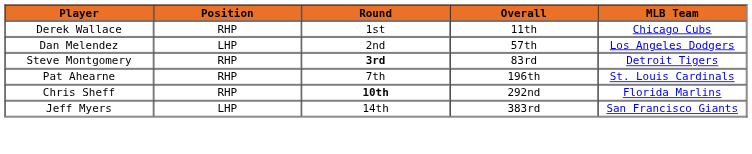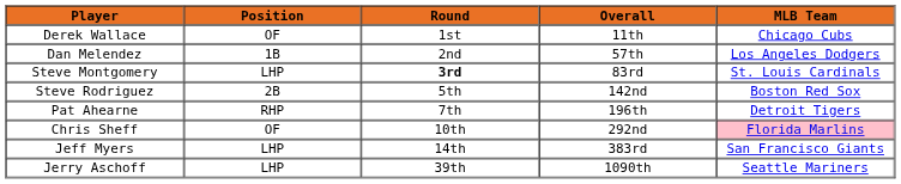 <table cellpadding="1" border="1" cellspacing="0" width="70%">
 <tr>
 <th bgcolor="#ea7125" width="20%"><span>Player</span></th>
 <th bgcolor="#ea7125" width="20%"><span>Position</span></th>
 <th bgcolor="#ea7125" width="20%"><span>Round</span></th>
 <th bgcolor="#ea7125" width="20%"><span>Overall</span></th>
 <th bgcolor="#ea7125" width="20%"><span>MLB Team</span></th>
 </tr>
 <tr align="center">
 <td>Derek Wallace</td>
-<td>RHP</td>
+<td>OF</td>
 <td>1st</td>
 <td>11th</td>
 <td><a href='#'>Chicago Cubs</a></td>
 </tr>
 <tr align="center">
 <td>Dan Melendez</td>
-<td>LHP</td>
+<td>1B</td>
 <td>2nd</td>
 <td>57th</td>
 <td><a href='#'>Los Angeles Dodgers</a></td>
 </tr>
 <tr align="center">
 <td>Steve Montgomery</td>
-<td>RHP</td>
+<td>LHP</td>
 <td><strong>3rd</strong></td>
 <td>83rd</td>
-<td><a href='#'>Detroit Tigers</a></td>
+<td><a href='#'>St. Louis Cardinals</a></td>
+</tr>
+<tr align="center">
+<td>Steve Rodriguez</td>
+<td>2B</td>
+<td>5th</td>
+<td>142nd</td>
+<td><a href='#'>Boston Red Sox</a></td>
 </tr>
 <tr align="center">
 <td>Pat Ahearne</td>
 <td>RHP</td>
 <td>7th</td>
 <td>196th</td>
-<td><a href='#'>St. Louis Cardinals</a></td>
+<td><a href='#'>Detroit Tigers</a></td>
 </tr>
 <tr align="center">
 <td>Chris Sheff</td>
-<td>RHP</td>
-<td><strong>10th</strong></td>
+<td>OF</td>
+<td>10th</td>
 <td>292nd</td>
-<td><a href='#'>Florida Marlins</a></td>
+<td style="background: pink;"><a href='#'>Florida Marlins</a></td>
 </tr>
 <tr align="center">
 <td>Jeff Myers</td>
 <td>LHP</td>
 <td>14th</td>
 <td>383rd</td>
 <td><a href='#'>San Francisco Giants</a></td>
 </tr>
+<tr align="center">
+<td>Jerry Aschoff</td>
+<td>LHP</td>
+<td>39th</td>
+<td>1090th</td>
+<td><a href='#'>Seattle Mariners</a></td>
+</tr>
 </table>
